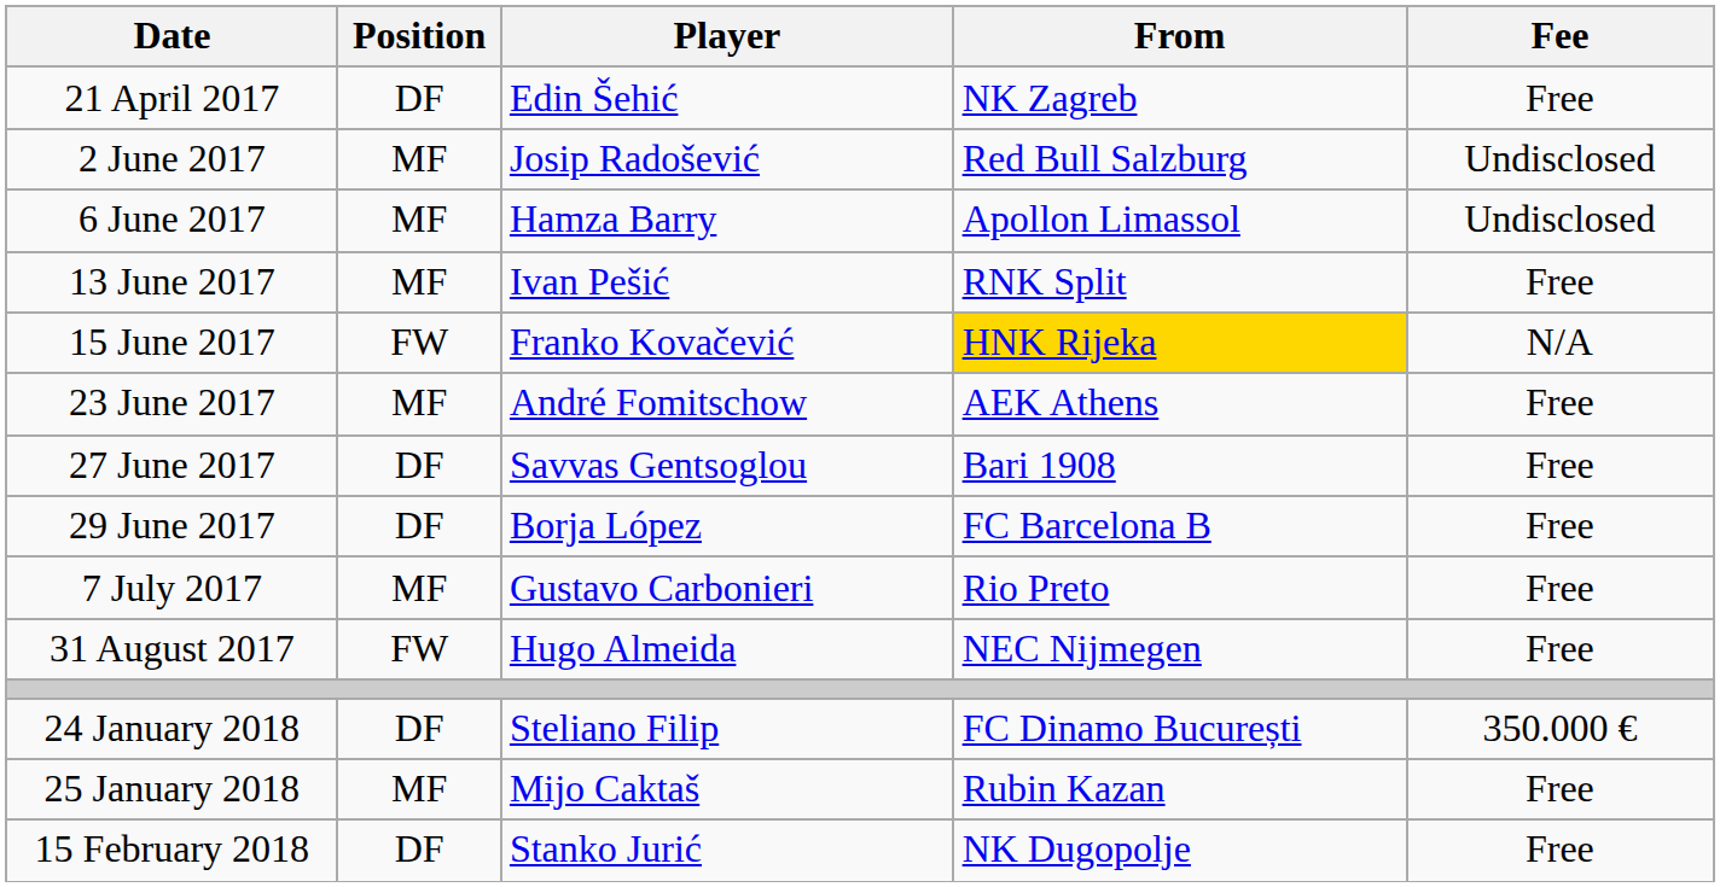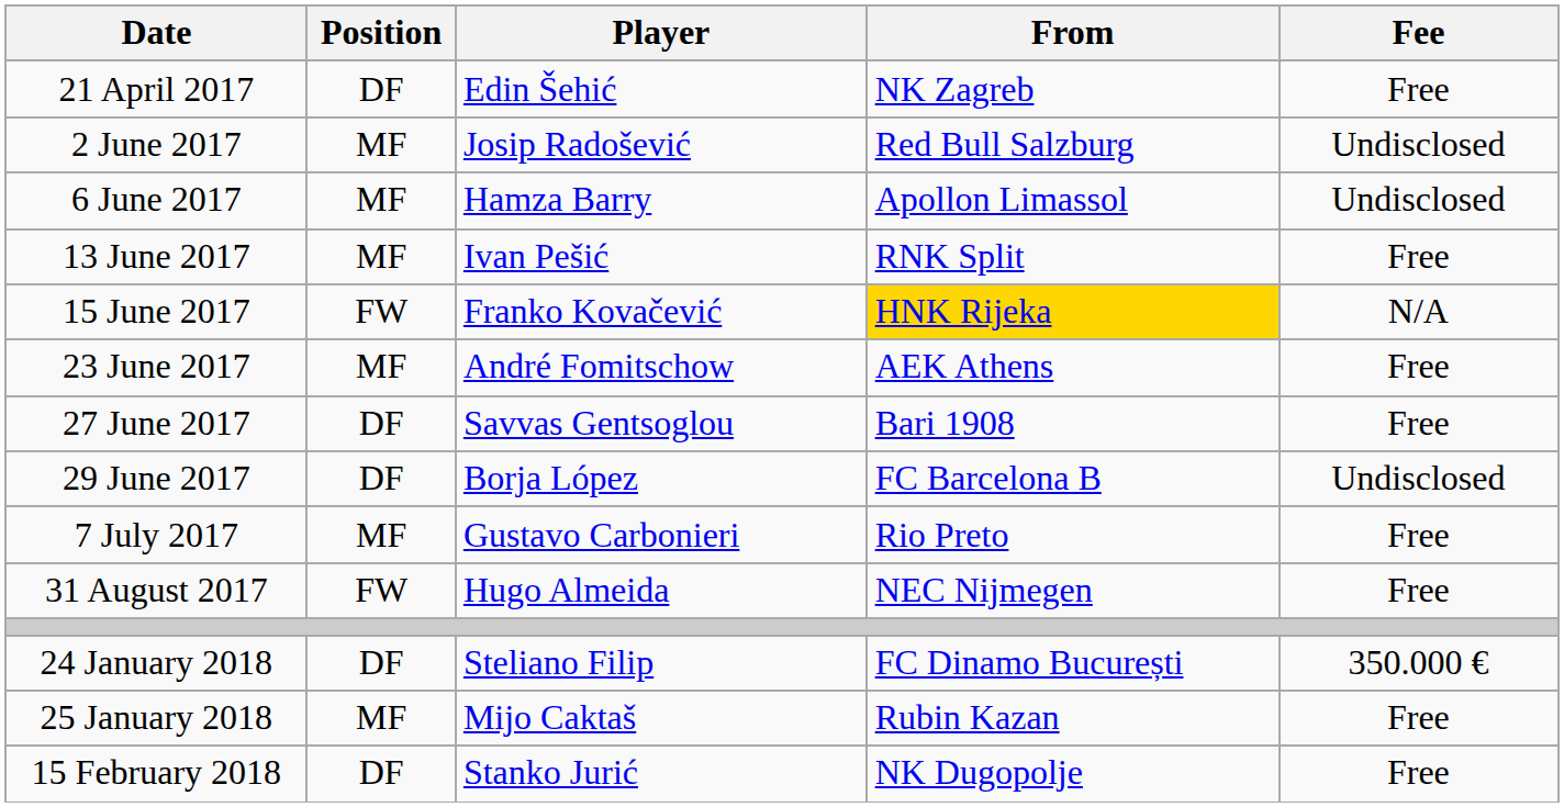 <table class="wikitable" style="text-align: center;">
 <tr>
 <th width=130>Date</th>
 <th width=60>Position</th>
 <th width=180>Player</th>
 <th width=180>From</th>
 <th width=120>Fee</th>
 </tr>
 <tr>
 <td>21 April 2017</td>
 <td>DF</td>
 <td style="text-align:left;"> <a href='#'>Edin Šehić</a></td>
 <td style="text-align:left;"> <a href='#'>NK Zagreb</a></td>
 <td>Free</td>
 </tr>
 <tr>
 <td>2 June 2017</td>
 <td>MF</td>
 <td style="text-align:left;"> <a href='#'>Josip Radošević</a></td>
 <td style="text-align:left;"> <a href='#'>Red Bull Salzburg</a></td>
 <td>Undisclosed</td>
 </tr>
 <tr>
 <td>6 June 2017</td>
 <td>MF</td>
 <td style="text-align:left;"> <a href='#'>Hamza Barry</a></td>
 <td style="text-align:left;"> <a href='#'>Apollon Limassol</a></td>
 <td>Undisclosed</td>
 </tr>
 <tr>
 <td>13 June 2017</td>
 <td>MF</td>
 <td style="text-align:left;"> <a href='#'>Ivan Pešić</a></td>
 <td style="text-align:left;"> <a href='#'>RNK Split</a></td>
 <td>Free</td>
 </tr>
 <tr>
 <td>15 June 2017</td>
 <td>FW</td>
 <td style="text-align:left;"> <a href='#'>Franko Kovačević</a></td>
 <td style="background: gold; text-align:left;"> <a href='#'>HNK Rijeka</a></td>
 <td>N/A</td>
 </tr>
 <tr>
 <td>23 June 2017</td>
 <td>MF</td>
 <td style="text-align:left;"> <a href='#'>André Fomitschow</a></td>
 <td style="text-align:left;"> <a href='#'>AEK Athens</a></td>
 <td>Free</td>
 </tr>
 <tr>
 <td>27 June 2017</td>
 <td>DF</td>
 <td style="text-align:left;"> <a href='#'>Savvas Gentsoglou</a></td>
 <td style="text-align:left;"> <a href='#'>Bari 1908</a></td>
 <td>Free</td>
 </tr>
 <tr>
 <td>29 June 2017</td>
 <td>DF</td>
 <td style="text-align:left;"> <a href='#'>Borja López</a></td>
 <td style="text-align:left;"> <a href='#'>FC Barcelona B</a></td>
-<td>Free</td>
+<td>Undisclosed</td>
 </tr>
 <tr>
 <td>7 July 2017</td>
 <td>MF</td>
 <td style="text-align:left;"> <a href='#'>Gustavo Carbonieri</a></td>
 <td style="text-align:left;"> <a href='#'>Rio Preto</a></td>
 <td>Free</td>
 </tr>
 <tr>
 <td>31 August 2017</td>
 <td>FW</td>
 <td style="text-align:left;"> <a href='#'>Hugo Almeida</a></td>
 <td style="text-align:left;"> <a href='#'>NEC Nijmegen</a></td>
 <td>Free</td>
 </tr>
 <tr style="color:#CCCCCC;background-color:#CCCCCC">
 <td colspan="6"></td>
 </tr>
 <tr>
 <td>24 January 2018</td>
 <td>DF</td>
 <td style="text-align:left;"> <a href='#'>Steliano Filip</a></td>
 <td style="text-align:left;"> <a href='#'>FC Dinamo București</a></td>
 <td>350.000 €</td>
 </tr>
 <tr>
 <td>25 January 2018</td>
 <td>MF</td>
 <td style="text-align:left;"> <a href='#'>Mijo Caktaš</a></td>
 <td style="text-align:left;"> <a href='#'>Rubin Kazan</a></td>
 <td>Free</td>
 </tr>
 <tr>
 <td>15 February 2018</td>
 <td>DF</td>
 <td style="text-align:left;"> <a href='#'>Stanko Jurić</a></td>
 <td style="text-align:left;"> <a href='#'>NK Dugopolje</a></td>
 <td>Free</td>
 </tr>
 <tr>
 </tr>
 </table>
